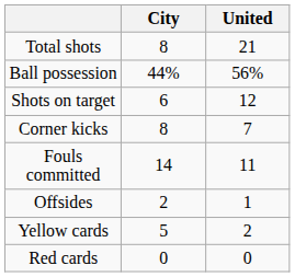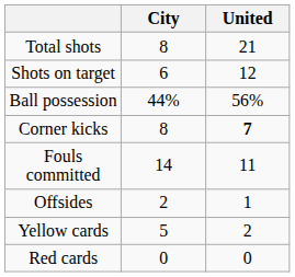 <table class="wikitable" style="text-align:center">
 <tr>
 <th width=100></th>
 <th width=70>City</th>
 <th width=70>United</th>
 </tr>
 <tr>
 <td>Total shots</td>
 <td>8</td>
 <td>21</td>
 </tr>
 <tr>
+<td>Shots on target</td>
+<td>6</td>
+<td>12</td>
+</tr>
+<tr>
 <td>Ball possession</td>
 <td>44%</td>
 <td>56%</td>
 </tr>
 <tr>
-<td>Shots on target</td>
-<td>6</td>
-<td>12</td>
-</tr>
-<tr>
 <td>Corner kicks</td>
 <td>8</td>
-<td>7</td>
+<td><strong>7</strong></td>
 </tr>
 <tr>
 <td>Fouls committed</td>
 <td>14</td>
 <td>11</td>
 </tr>
 <tr>
 <td>Offsides</td>
 <td>2</td>
 <td>1</td>
 </tr>
 <tr>
 <td>Yellow cards</td>
 <td>5</td>
 <td>2</td>
 </tr>
 <tr>
 <td>Red cards</td>
 <td>0</td>
 <td>0</td>
 </tr>
 </table>
